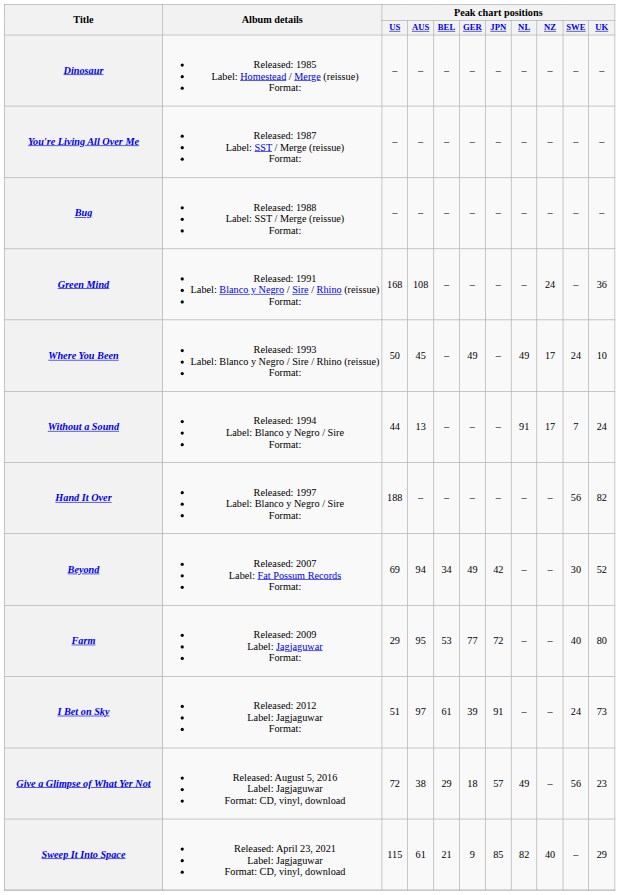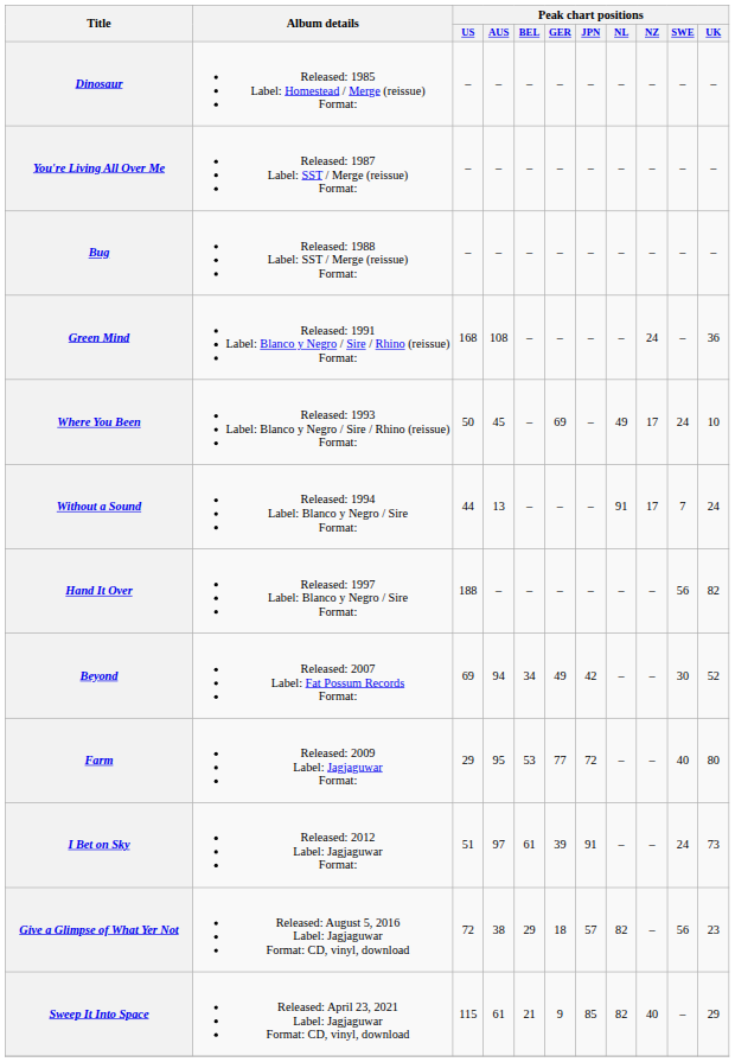 <table class="wikitable plainrowheaders" style="text-align:center;">
 <tr>
 <th rowspan="2" style="width:15em;">Title</th>
 <th rowspan="2">Album details</th>
 <th colspan="9">Peak chart positions</th>
 </tr>
 <tr>
 <th scope="col" style="width:2.5em;font-size:85%"><a href='#'>US</a><br></th>
 <th scope="col" style="width:2.5em;font-size:85%"><a href='#'>AUS</a><br></th>
 <th scope="col" style="width:2.5em;font-size:85%"><a href='#'>BEL</a><br></th>
 <th scope="col" style="width:2.5em;font-size:85%"><a href='#'>GER</a><br></th>
 <th scope="col" style="width:2.5em;font-size:85%"><a href='#'>JPN</a><br></th>
 <th scope="col" style="width:2.5em;font-size:85%"><a href='#'>NL</a><br></th>
 <th scope="col" style="width:2.5em;font-size:85%"><a href='#'>NZ</a><br></th>
 <th scope="col" style="width:2.5em;font-size:85%"><a href='#'>SWE</a><br></th>
 <th scope="col" style="width:2.5em;font-size:85%"><a href='#'>UK</a><br></th>
 </tr>
 <tr>
 <th scope="row"><em><a href='#'>Dinosaur</a></em></th>
 <td><br><ul><li>Released: 1985</li><li>Label: <a href='#'>Homestead</a> / <a href='#'>Merge</a> (reissue)</li><li>Format:</li></ul></td>
 <td>–</td>
 <td>–</td>
 <td>–</td>
 <td>–</td>
 <td>–</td>
 <td>–</td>
 <td>–</td>
 <td>–</td>
 <td>–</td>
 </tr>
 <tr>
 <th scope="row"><em><a href='#'>You're Living All Over Me</a></em></th>
 <td><br><ul><li>Released: 1987</li><li>Label: <a href='#'>SST</a> / Merge (reissue)</li><li>Format:</li></ul></td>
 <td>–</td>
 <td>–</td>
 <td>–</td>
 <td>–</td>
 <td>–</td>
 <td>–</td>
 <td>–</td>
 <td>–</td>
 <td>–</td>
 </tr>
 <tr>
 <th scope="row"><em><a href='#'>Bug</a></em></th>
 <td><br><ul><li>Released: 1988</li><li>Label: SST / Merge (reissue)</li><li>Format:</li></ul></td>
 <td>–</td>
 <td>–</td>
 <td>–</td>
 <td>–</td>
 <td>–</td>
 <td>–</td>
 <td>–</td>
 <td>–</td>
 <td>–</td>
 </tr>
 <tr>
 <th scope="row"><em><a href='#'>Green Mind</a></em></th>
 <td><br><ul><li>Released: 1991</li><li>Label: <a href='#'>Blanco y Negro</a> / <a href='#'>Sire</a> / <a href='#'>Rhino</a> (reissue)</li><li>Format:</li></ul></td>
 <td>168</td>
 <td>108</td>
 <td>–</td>
 <td>–</td>
 <td>–</td>
 <td>–</td>
 <td>24</td>
 <td>–</td>
 <td>36</td>
 </tr>
 <tr>
 <th scope="row"><em><a href='#'>Where You Been</a></em></th>
 <td><br><ul><li>Released: 1993</li><li>Label: Blanco y Negro / Sire / Rhino (reissue)</li><li>Format:</li></ul></td>
 <td>50</td>
 <td>45</td>
 <td>–</td>
-<td>49</td>
+<td>69</td>
 <td>–</td>
 <td>49</td>
 <td>17</td>
 <td>24</td>
 <td>10</td>
 </tr>
 <tr>
 <th scope="row"><em><a href='#'>Without a Sound</a></em></th>
 <td><br><ul><li>Released: 1994</li><li>Label: Blanco y Negro / Sire</li><li>Format:</li></ul></td>
 <td>44</td>
 <td>13</td>
 <td>–</td>
 <td>–</td>
 <td>–</td>
 <td>91</td>
 <td>17</td>
 <td>7</td>
 <td>24</td>
 </tr>
 <tr>
 <th scope="row"><em><a href='#'>Hand It Over</a></em></th>
 <td><br><ul><li>Released: 1997</li><li>Label: Blanco y Negro / Sire</li><li>Format:</li></ul></td>
 <td>188</td>
 <td>–</td>
 <td>–</td>
 <td>–</td>
 <td>–</td>
 <td>–</td>
 <td>–</td>
 <td>56</td>
 <td>82</td>
 </tr>
 <tr>
 <th scope="row"><em><a href='#'>Beyond</a></em></th>
 <td><br><ul><li>Released: 2007</li><li>Label: <a href='#'>Fat Possum Records</a></li><li>Format:</li></ul></td>
 <td>69</td>
 <td>94</td>
 <td>34</td>
 <td>49</td>
 <td>42</td>
 <td>–</td>
 <td>–</td>
 <td>30</td>
 <td>52</td>
 </tr>
 <tr>
 <th scope="row"><em><a href='#'>Farm</a></em></th>
 <td><br><ul><li>Released: 2009</li><li>Label: <a href='#'>Jagjaguwar</a></li><li>Format:</li></ul></td>
 <td>29</td>
 <td>95</td>
 <td>53</td>
 <td>77</td>
 <td>72</td>
 <td>–</td>
 <td>–</td>
 <td>40</td>
 <td>80</td>
 </tr>
 <tr>
 <th scope="row"><em><a href='#'>I Bet on Sky</a></em></th>
 <td><br><ul><li>Released: 2012</li><li>Label: Jagjaguwar</li><li>Format:</li></ul></td>
 <td>51</td>
 <td>97</td>
 <td>61</td>
 <td>39</td>
 <td>91</td>
 <td>–</td>
 <td>–</td>
 <td>24</td>
 <td>73</td>
 </tr>
 <tr>
 <th scope="row"><em><a href='#'>Give a Glimpse of What Yer Not</a></em></th>
 <td><br><ul><li>Released: August 5, 2016</li><li>Label: Jagjaguwar</li><li>Format: CD, vinyl, download</li></ul></td>
 <td>72</td>
 <td>38</td>
 <td>29</td>
 <td>18</td>
 <td>57</td>
-<td>49</td>
+<td>82</td>
 <td>–</td>
 <td>56</td>
 <td>23</td>
 </tr>
 <tr>
 <th scope="row"><em><a href='#'>Sweep It Into Space</a></em></th>
 <td><br><ul><li>Released: April 23, 2021</li><li>Label: Jagjaguwar</li><li>Format: CD, vinyl, download</li></ul></td>
 <td>115</td>
 <td>61</td>
 <td>21</td>
 <td>9</td>
 <td>85</td>
 <td>82</td>
 <td>40</td>
 <td>–</td>
 <td>29</td>
 </tr>
 <tr>
 </tr>
 </table>
